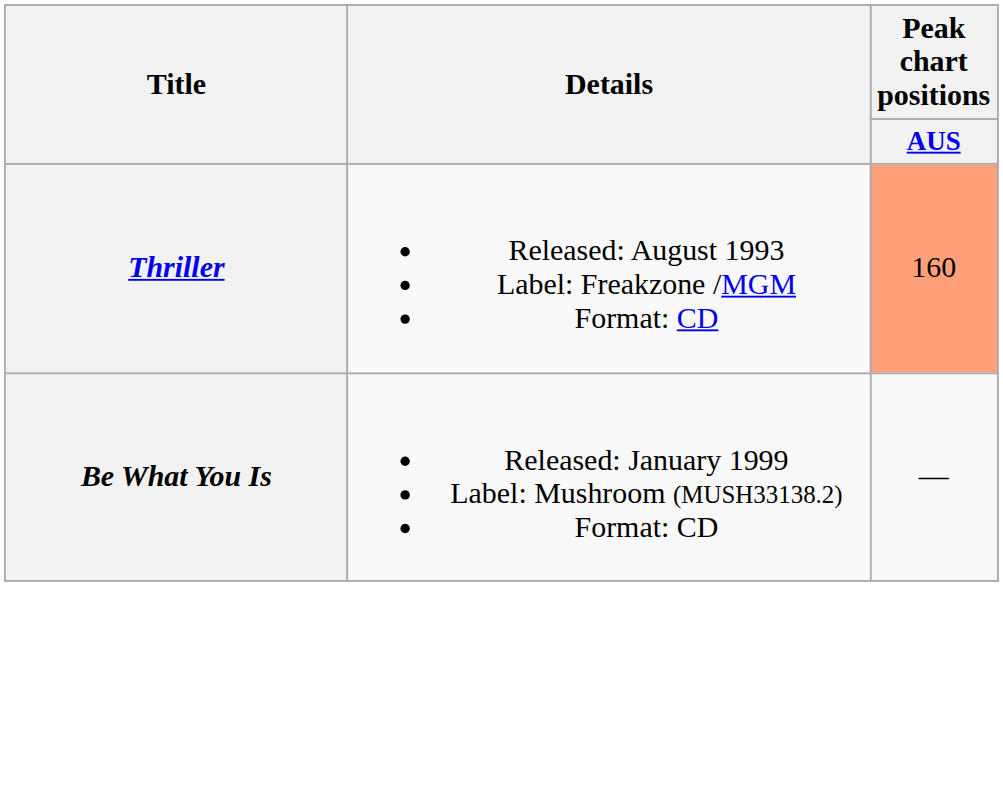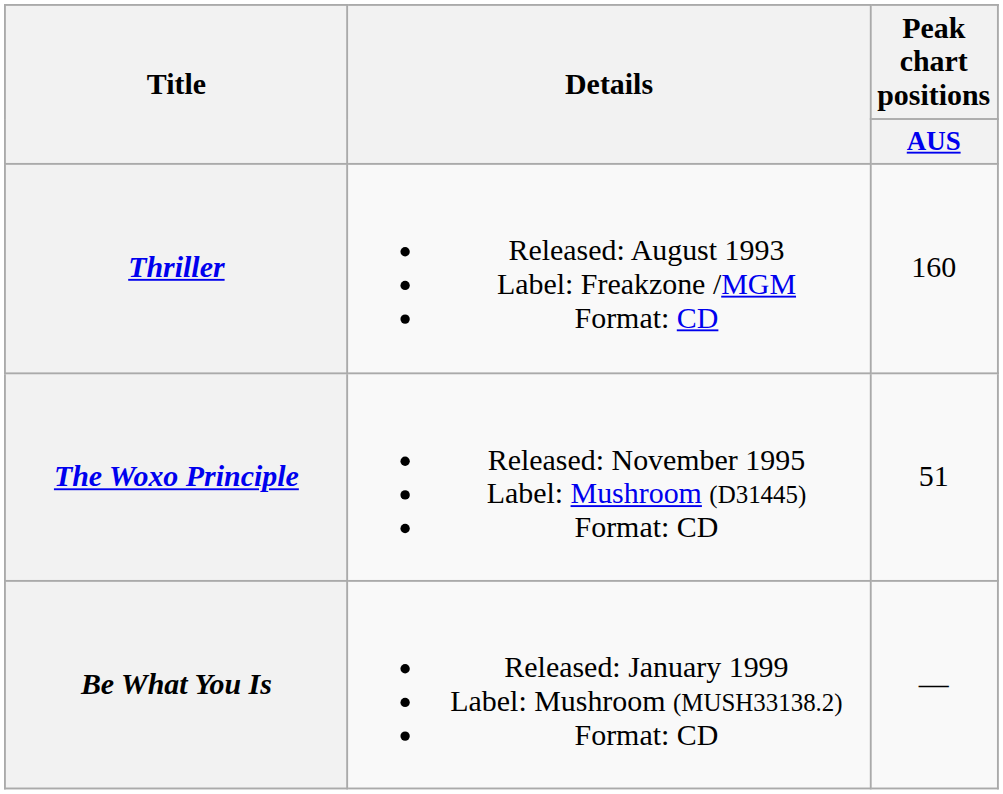 <table class="wikitable plainrowheaders" style="text-align:center;" border="1">
 <tr>
 <th scope="col" rowspan="2" style="width:11em;">Title</th>
 <th scope="col" rowspan="2" style="width:17em;">Details</th>
 <th scope="col" colspan="1">Peak chart positions</th>
 </tr>
 <tr>
 <th scope="col" style="width:3em;font-size:90%;"><a href='#'>AUS</a><br></th>
 </tr>
 <tr>
 <th scope="row"><em><a href='#'>Thriller</a></em></th>
 <td><br><ul><li>Released: August 1993</li><li>Label: Freakzone /<a href='#'>MGM</a> </li><li>Format: <a href='#'>CD</a></li></ul></td>
-<td style="background: lightsalmon;">160</td>
+<td>160</td>
+</tr>
+<tr>
+<th scope="row"><em><a href='#'>The Woxo Principle</a></em></th>
+<td><br><ul><li>Released: November 1995</li><li>Label: <a href='#'>Mushroom</a> <small>(D31445)</small></li><li>Format: CD</li></ul></td>
+<td>51</td>
 </tr>
 <tr>
 <th scope="row"><em>Be What You Is</em></th>
 <td><br><ul><li>Released: January 1999</li><li>Label: Mushroom <small>(MUSH33138.2)</small></li><li>Format: CD</li></ul></td>
 <td>—</td>
 </tr>
 </table>
